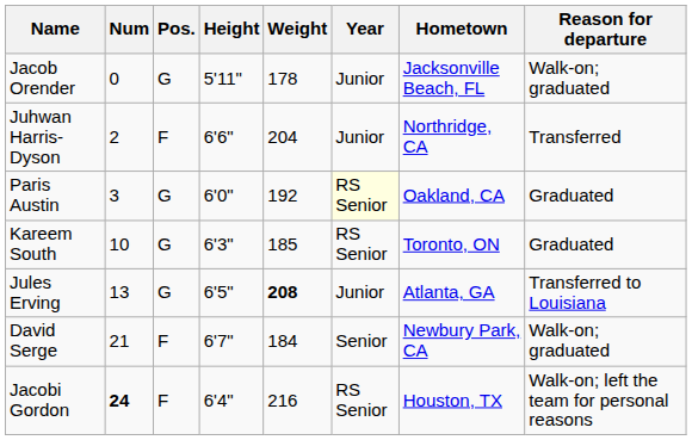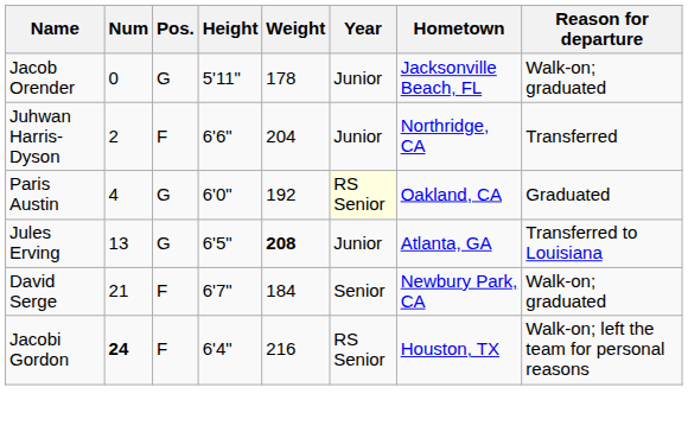 <table class="wikitable sortable" style="font-size:100%;" border="1">
 <tr>
 <th>Name</th>
 <th>Num</th>
 <th>Pos.</th>
 <th>Height</th>
 <th>Weight</th>
 <th>Year</th>
 <th>Hometown</th>
 <th class="unsortable">Reason for departure</th>
 </tr>
 <tr>
 <td>Jacob Orender</td>
 <td>0</td>
 <td>G</td>
 <td>5'11"</td>
 <td>178</td>
 <td>Junior</td>
 <td><a href='#'>Jacksonville Beach, FL</a></td>
 <td>Walk-on; graduated</td>
 </tr>
 <tr>
 <td>Juhwan Harris-Dyson</td>
 <td>2</td>
 <td>F</td>
 <td>6'6"</td>
 <td>204</td>
 <td>Junior</td>
 <td><a href='#'>Northridge, CA</a></td>
 <td>Transferred</td>
 </tr>
 <tr>
 <td>Paris Austin</td>
-<td>3</td>
+<td>4</td>
 <td>G</td>
 <td>6'0"</td>
 <td>192</td>
 <td style="background: lightyellow;">RS Senior</td>
 <td><a href='#'>Oakland, CA</a></td>
-<td>Graduated</td>
-</tr>
-<tr>
-<td>Kareem South</td>
-<td>10</td>
-<td>G</td>
-<td>6'3"</td>
-<td>185</td>
-<td>RS Senior</td>
-<td><a href='#'>Toronto, ON</a></td>
 <td>Graduated</td>
 </tr>
 <tr>
 <td>Jules Erving</td>
 <td>13</td>
 <td>G</td>
 <td>6'5"</td>
 <td><strong>208</strong></td>
 <td>Junior</td>
 <td><a href='#'>Atlanta, GA</a></td>
 <td>Transferred to <a href='#'>Louisiana</a></td>
 </tr>
 <tr>
 <td>David Serge</td>
 <td>21</td>
 <td>F</td>
 <td>6'7"</td>
 <td>184</td>
 <td>Senior</td>
 <td><a href='#'>Newbury Park, CA</a></td>
 <td>Walk-on; graduated</td>
 </tr>
 <tr>
 <td>Jacobi Gordon</td>
 <td><strong>24</strong></td>
 <td>F</td>
 <td>6'4"</td>
 <td>216</td>
 <td>RS Senior</td>
 <td><a href='#'>Houston, TX</a></td>
 <td>Walk-on; left the team for personal reasons</td>
 </tr>
 </table>
